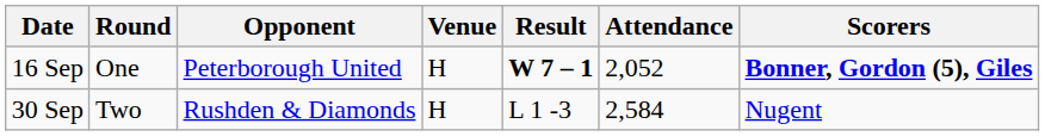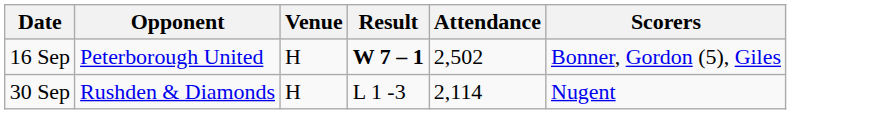 <table class="wikitable">
 <tr>
 <th>Date</th>
-<th>Round</th>
 <th>Opponent</th>
 <th>Venue</th>
 <th>Result</th>
 <th>Attendance</th>
 <th>Scorers</th>
 </tr>
 <tr>
 <td>16 Sep</td>
-<td>One</td>
 <td><a href='#'>Peterborough United</a></td>
 <td>H</td>
 <td><strong>W 7 – 1</strong></td>
-<td>2,052</td>
-<td><strong><a href='#'>Bonner</a>, <a href='#'>Gordon</a> (5), <a href='#'>Giles</a></strong></td>
+<td>2,502</td>
+<td><a href='#'>Bonner</a>, <a href='#'>Gordon</a> (5), <a href='#'>Giles</a></td>
 </tr>
 <tr>
 <td>30 Sep</td>
-<td>Two</td>
 <td><a href='#'>Rushden & Diamonds</a></td>
 <td>H</td>
 <td>L 1 -3</td>
-<td>2,584</td>
+<td>2,114</td>
 <td><a href='#'>Nugent</a></td>
 </tr>
 </table>
